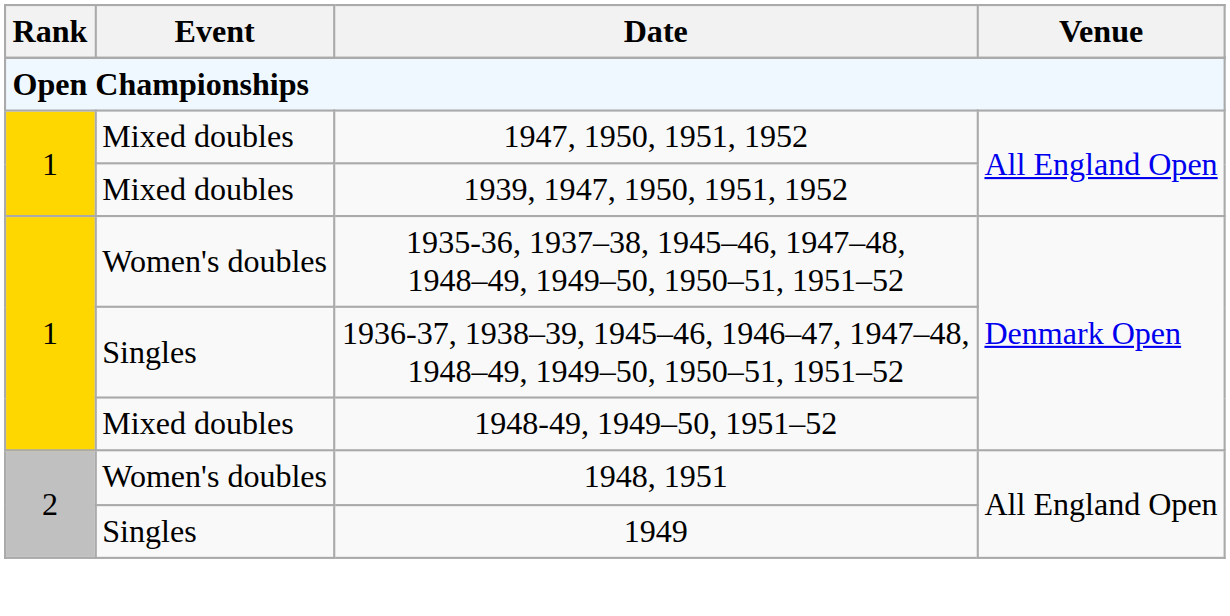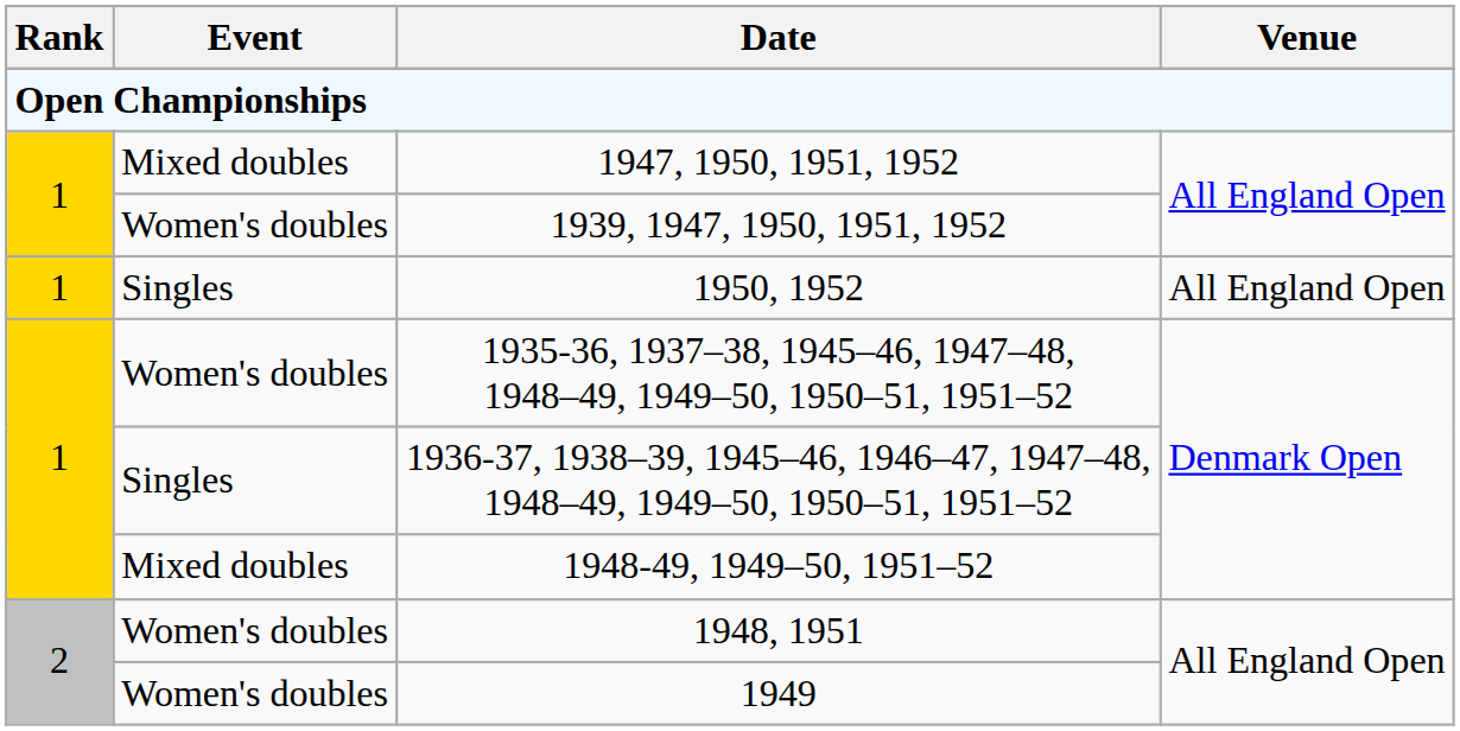 <table class="wikitable" style="font-size: 95%;">
 <tr>
 <th align="left">Rank</th>
 <th align="left">Event</th>
 <th align="left">Date</th>
 <th align="left">Venue</th>
 </tr>
 <tr>
 </tr>
 <tr bgcolor="#F0F8FF">
 <td align="left" colspan="4"><strong>Open Championships</strong></td>
 </tr>
 <tr>
 <td align="center" bgcolor="#ffd700" rowspan=2>1</td>
 <td align="left">Mixed doubles</td>
 <td align="center">1947, 1950, 1951, 1952</td>
 <td align="left" rowspan=2><a href='#'>All England Open</a></td>
 </tr>
 <tr>
-<td align="left">Mixed doubles</td>
+<td align="left">Women's doubles</td>
 <td align="center">1939, 1947, 1950, 1951, 1952</td>
+</tr>
+<tr>
+<td align="center" bgcolor="#ffd700">1</td>
+<td align="left">Singles</td>
+<td align="center">1950, 1952</td>
+<td align="left">All England Open</td>
 </tr>
 <tr>
 <td align="center" bgcolor="#ffd700" rowspan=3>1</td>
 <td align="left">Women's doubles</td>
 <td align="center">1935-36, 1937–38, 1945–46, 1947–48, <br> 1948–49, 1949–50, 1950–51, 1951–52</td>
 <td align="left" rowspan=3><a href='#'>Denmark Open</a></td>
 </tr>
 <tr>
 <td align="left">Singles</td>
 <td align="center">1936-37, 1938–39, 1945–46, 1946–47, 1947–48, <br> 1948–49, 1949–50, 1950–51, 1951–52</td>
 </tr>
 <tr>
 <td align="left">Mixed doubles</td>
 <td align="center">1948-49, 1949–50, 1951–52</td>
 </tr>
 <tr>
 <td align="center" bgcolor="#c0c0c0" rowspan=2>2</td>
 <td align="left">Women's doubles</td>
 <td align="center">1948, 1951</td>
 <td align="left" rowspan=2>All England Open</td>
 </tr>
 <tr>
-<td align="left">Singles</td>
+<td align="left">Women's doubles</td>
 <td align="center">1949</td>
 </tr>
 </table>
